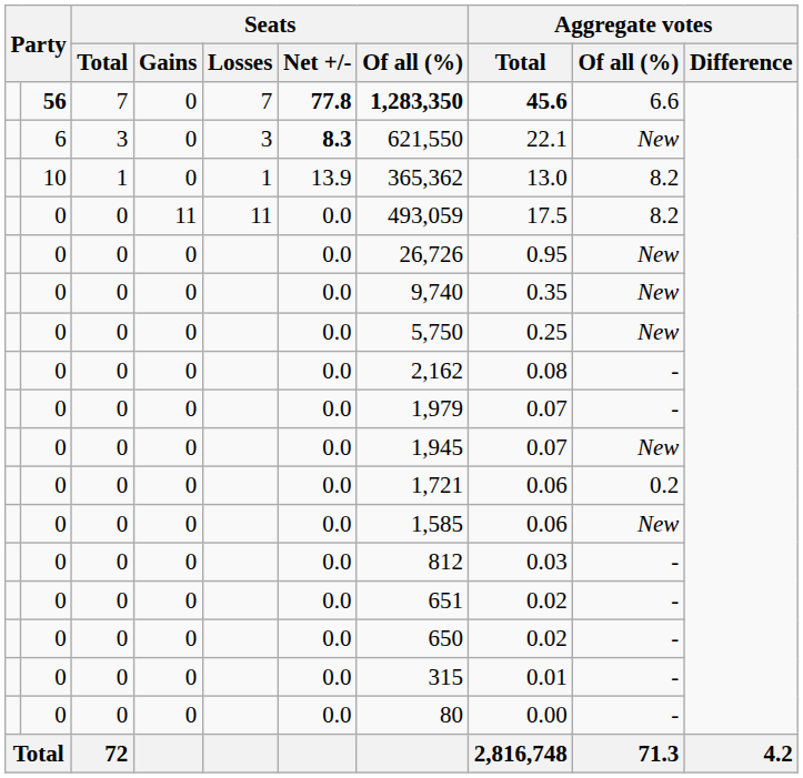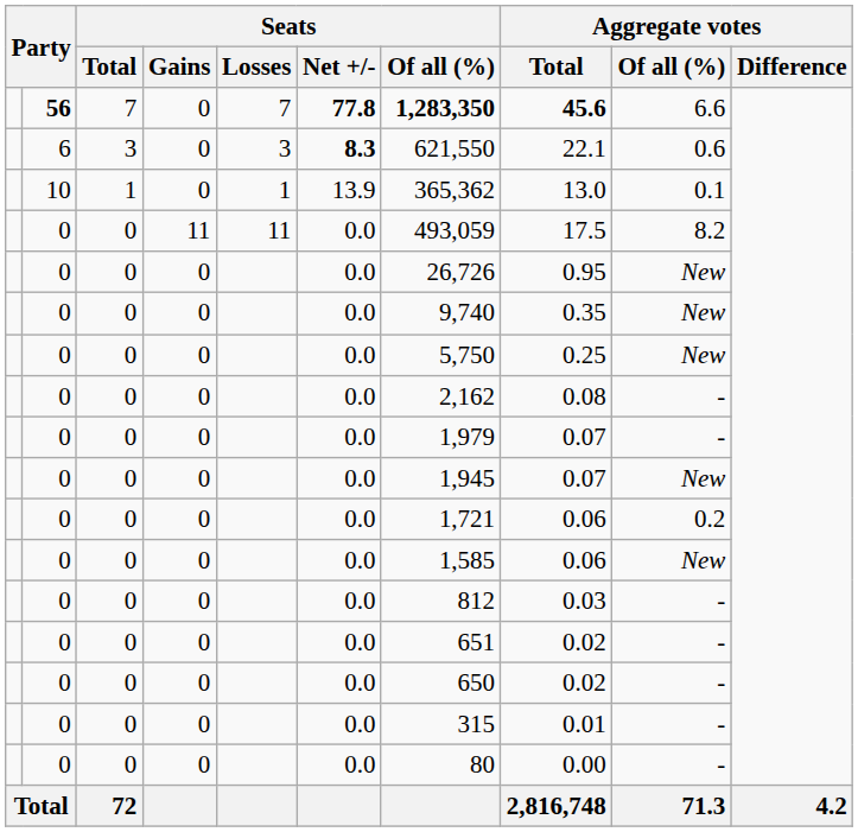 <table class="wikitable sortable" style="text-align:right; font-size:95%;">
 <tr>
 <th colspan="2" rowspan="2">Party</th>
 <th colspan="5">Seats</th>
 <th colspan="5">Aggregate votes</th>
 </tr>
 <tr>
 <th>Total</th>
 <th>Gains</th>
 <th>Losses</th>
 <th>Net +/-</th>
 <th>Of all (%)</th>
 <th>Total</th>
 <th>Of all (%)</th>
 <th>Difference</th>
 </tr>
 <tr>
 <td></td>
 <td><strong>56</strong></td>
 <td>7</td>
 <td>0</td>
 <td>7</td>
 <td><strong>77.8</strong></td>
 <td><strong>1,283,350</strong></td>
 <td><strong>45.6</strong></td>
 <td>6.6</td>
 </tr>
 <tr>
 <td></td>
 <td>6</td>
 <td>3</td>
 <td>0</td>
 <td>3</td>
 <td><strong>8.3</strong></td>
 <td>621,550</td>
 <td>22.1</td>
-<td><em>New</em></td>
+<td>0.6</td>
 </tr>
 <tr>
 <td></td>
 <td>10</td>
 <td>1</td>
 <td>0</td>
 <td>1</td>
 <td>13.9</td>
 <td>365,362</td>
 <td>13.0</td>
-<td>8.2</td>
+<td>0.1</td>
 </tr>
 <tr>
 <td></td>
 <td>0</td>
 <td>0</td>
 <td>11</td>
 <td>11</td>
 <td>0.0</td>
 <td>493,059</td>
 <td>17.5</td>
 <td>8.2</td>
 </tr>
 <tr>
 <td></td>
 <td>0</td>
 <td>0</td>
 <td>0</td>
 <td></td>
 <td>0.0</td>
 <td>26,726</td>
 <td>0.95</td>
 <td><em>New</em></td>
 </tr>
 <tr>
 <td></td>
 <td>0</td>
 <td>0</td>
 <td>0</td>
 <td></td>
 <td>0.0</td>
 <td>9,740</td>
 <td>0.35</td>
 <td><em>New</em></td>
 </tr>
 <tr>
 <td></td>
 <td>0</td>
 <td>0</td>
 <td>0</td>
 <td></td>
 <td>0.0</td>
 <td>5,750</td>
 <td>0.25</td>
 <td><em>New</em></td>
 </tr>
 <tr>
 <td></td>
 <td>0</td>
 <td>0</td>
 <td>0</td>
 <td></td>
 <td>0.0</td>
 <td>2,162</td>
 <td>0.08</td>
 <td>-</td>
 </tr>
 <tr>
 <td></td>
 <td>0</td>
 <td>0</td>
 <td>0</td>
 <td></td>
 <td>0.0</td>
 <td>1,979</td>
 <td>0.07</td>
 <td>-</td>
 </tr>
 <tr>
 <td></td>
 <td>0</td>
 <td>0</td>
 <td>0</td>
 <td></td>
 <td>0.0</td>
 <td>1,945</td>
 <td>0.07</td>
 <td><em>New</em></td>
 </tr>
 <tr>
 <td></td>
 <td>0</td>
 <td>0</td>
 <td>0</td>
 <td></td>
 <td>0.0</td>
 <td>1,721</td>
 <td>0.06</td>
 <td>0.2</td>
 </tr>
 <tr>
 <td></td>
 <td>0</td>
 <td>0</td>
 <td>0</td>
 <td></td>
 <td>0.0</td>
 <td>1,585</td>
 <td>0.06</td>
 <td><em>New</em></td>
 </tr>
 <tr>
 <td></td>
 <td>0</td>
 <td>0</td>
 <td>0</td>
 <td></td>
 <td>0.0</td>
 <td>812</td>
 <td>0.03</td>
 <td>-</td>
 </tr>
 <tr>
 <td></td>
 <td>0</td>
 <td>0</td>
 <td>0</td>
 <td></td>
 <td>0.0</td>
 <td>651</td>
 <td>0.02</td>
 <td>-</td>
 </tr>
 <tr>
 <td></td>
 <td>0</td>
 <td>0</td>
 <td>0</td>
 <td></td>
 <td>0.0</td>
 <td>650</td>
 <td>0.02</td>
 <td>-</td>
 </tr>
 <tr>
 <td></td>
 <td>0</td>
 <td>0</td>
 <td>0</td>
 <td></td>
 <td>0.0</td>
 <td>315</td>
 <td>0.01</td>
 <td>-</td>
 </tr>
 <tr>
 <td></td>
 <td>0</td>
 <td>0</td>
 <td>0</td>
 <td></td>
 <td>0.0</td>
 <td>80</td>
 <td>0.00</td>
 <td>-</td>
 </tr>
 <tr class="sortbottom">
 <th colspan="2" style="background:#f2f2f2"><strong>Total</strong></th>
 <td style="background:#f2f2f2;"><strong>72</strong></td>
 <td style="background:#f2f2f2;"></td>
 <td style="background:#f2f2f2;"></td>
 <td style="background:#f2f2f2;"></td>
 <td style="background:#f2f2f2;"></td>
 <td style="background:#f2f2f2;"><strong>2,816,748</strong></td>
 <td style="background:#f2f2f2;"><strong>71.3</strong></td>
 <td style="background:#f2f2f2;"><strong>4.2</strong></td>
 </tr>
 </table>
